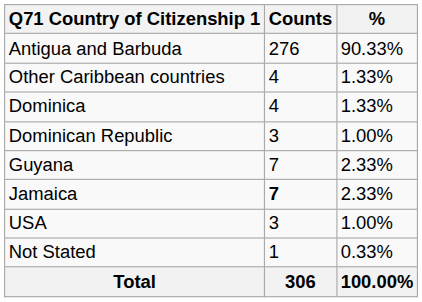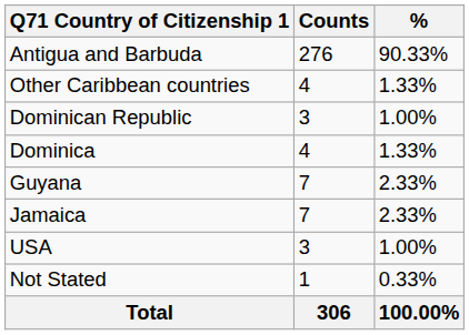 <table class="wikitable sortable">
 <tr>
 <th>Q71 Country of Citizenship 1</th>
 <th>Counts</th>
 <th>%</th>
 </tr>
 <tr>
 <td>Antigua and Barbuda</td>
 <td>276</td>
 <td>90.33%</td>
 </tr>
 <tr>
 <td>Other Caribbean countries</td>
 <td>4</td>
 <td>1.33%</td>
 </tr>
 <tr>
+<td>Dominican Republic</td>
+<td>3</td>
+<td>1.00%</td>
+</tr>
+<tr>
 <td>Dominica</td>
 <td>4</td>
 <td>1.33%</td>
-</tr>
-<tr>
-<td>Dominican Republic</td>
-<td>3</td>
-<td>1.00%</td>
 </tr>
 <tr>
 <td>Guyana</td>
 <td>7</td>
 <td>2.33%</td>
 </tr>
 <tr>
 <td>Jamaica</td>
-<td><strong>7</strong></td>
+<td>7</td>
 <td>2.33%</td>
 </tr>
 <tr>
 <td>USA</td>
 <td>3</td>
 <td>1.00%</td>
 </tr>
 <tr>
 <td>Not Stated</td>
 <td>1</td>
 <td>0.33%</td>
 </tr>
 <tr>
 <th>Total</th>
 <th>306</th>
 <th>100.00%</th>
 </tr>
 </table>
